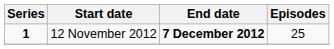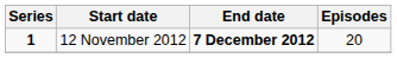 <table class="wikitable" style="text-align:center;">
 <tr>
 <th>Series</th>
 <th>Start date</th>
 <th>End date</th>
 <th>Episodes</th>
 </tr>
 <tr>
 <td><strong>1</strong></td>
 <td>12 November 2012</td>
 <td><strong>7 December 2012</strong></td>
-<td>25</td>
+<td>20</td>
 </tr>
 <tr>
 </tr>
 </table>
